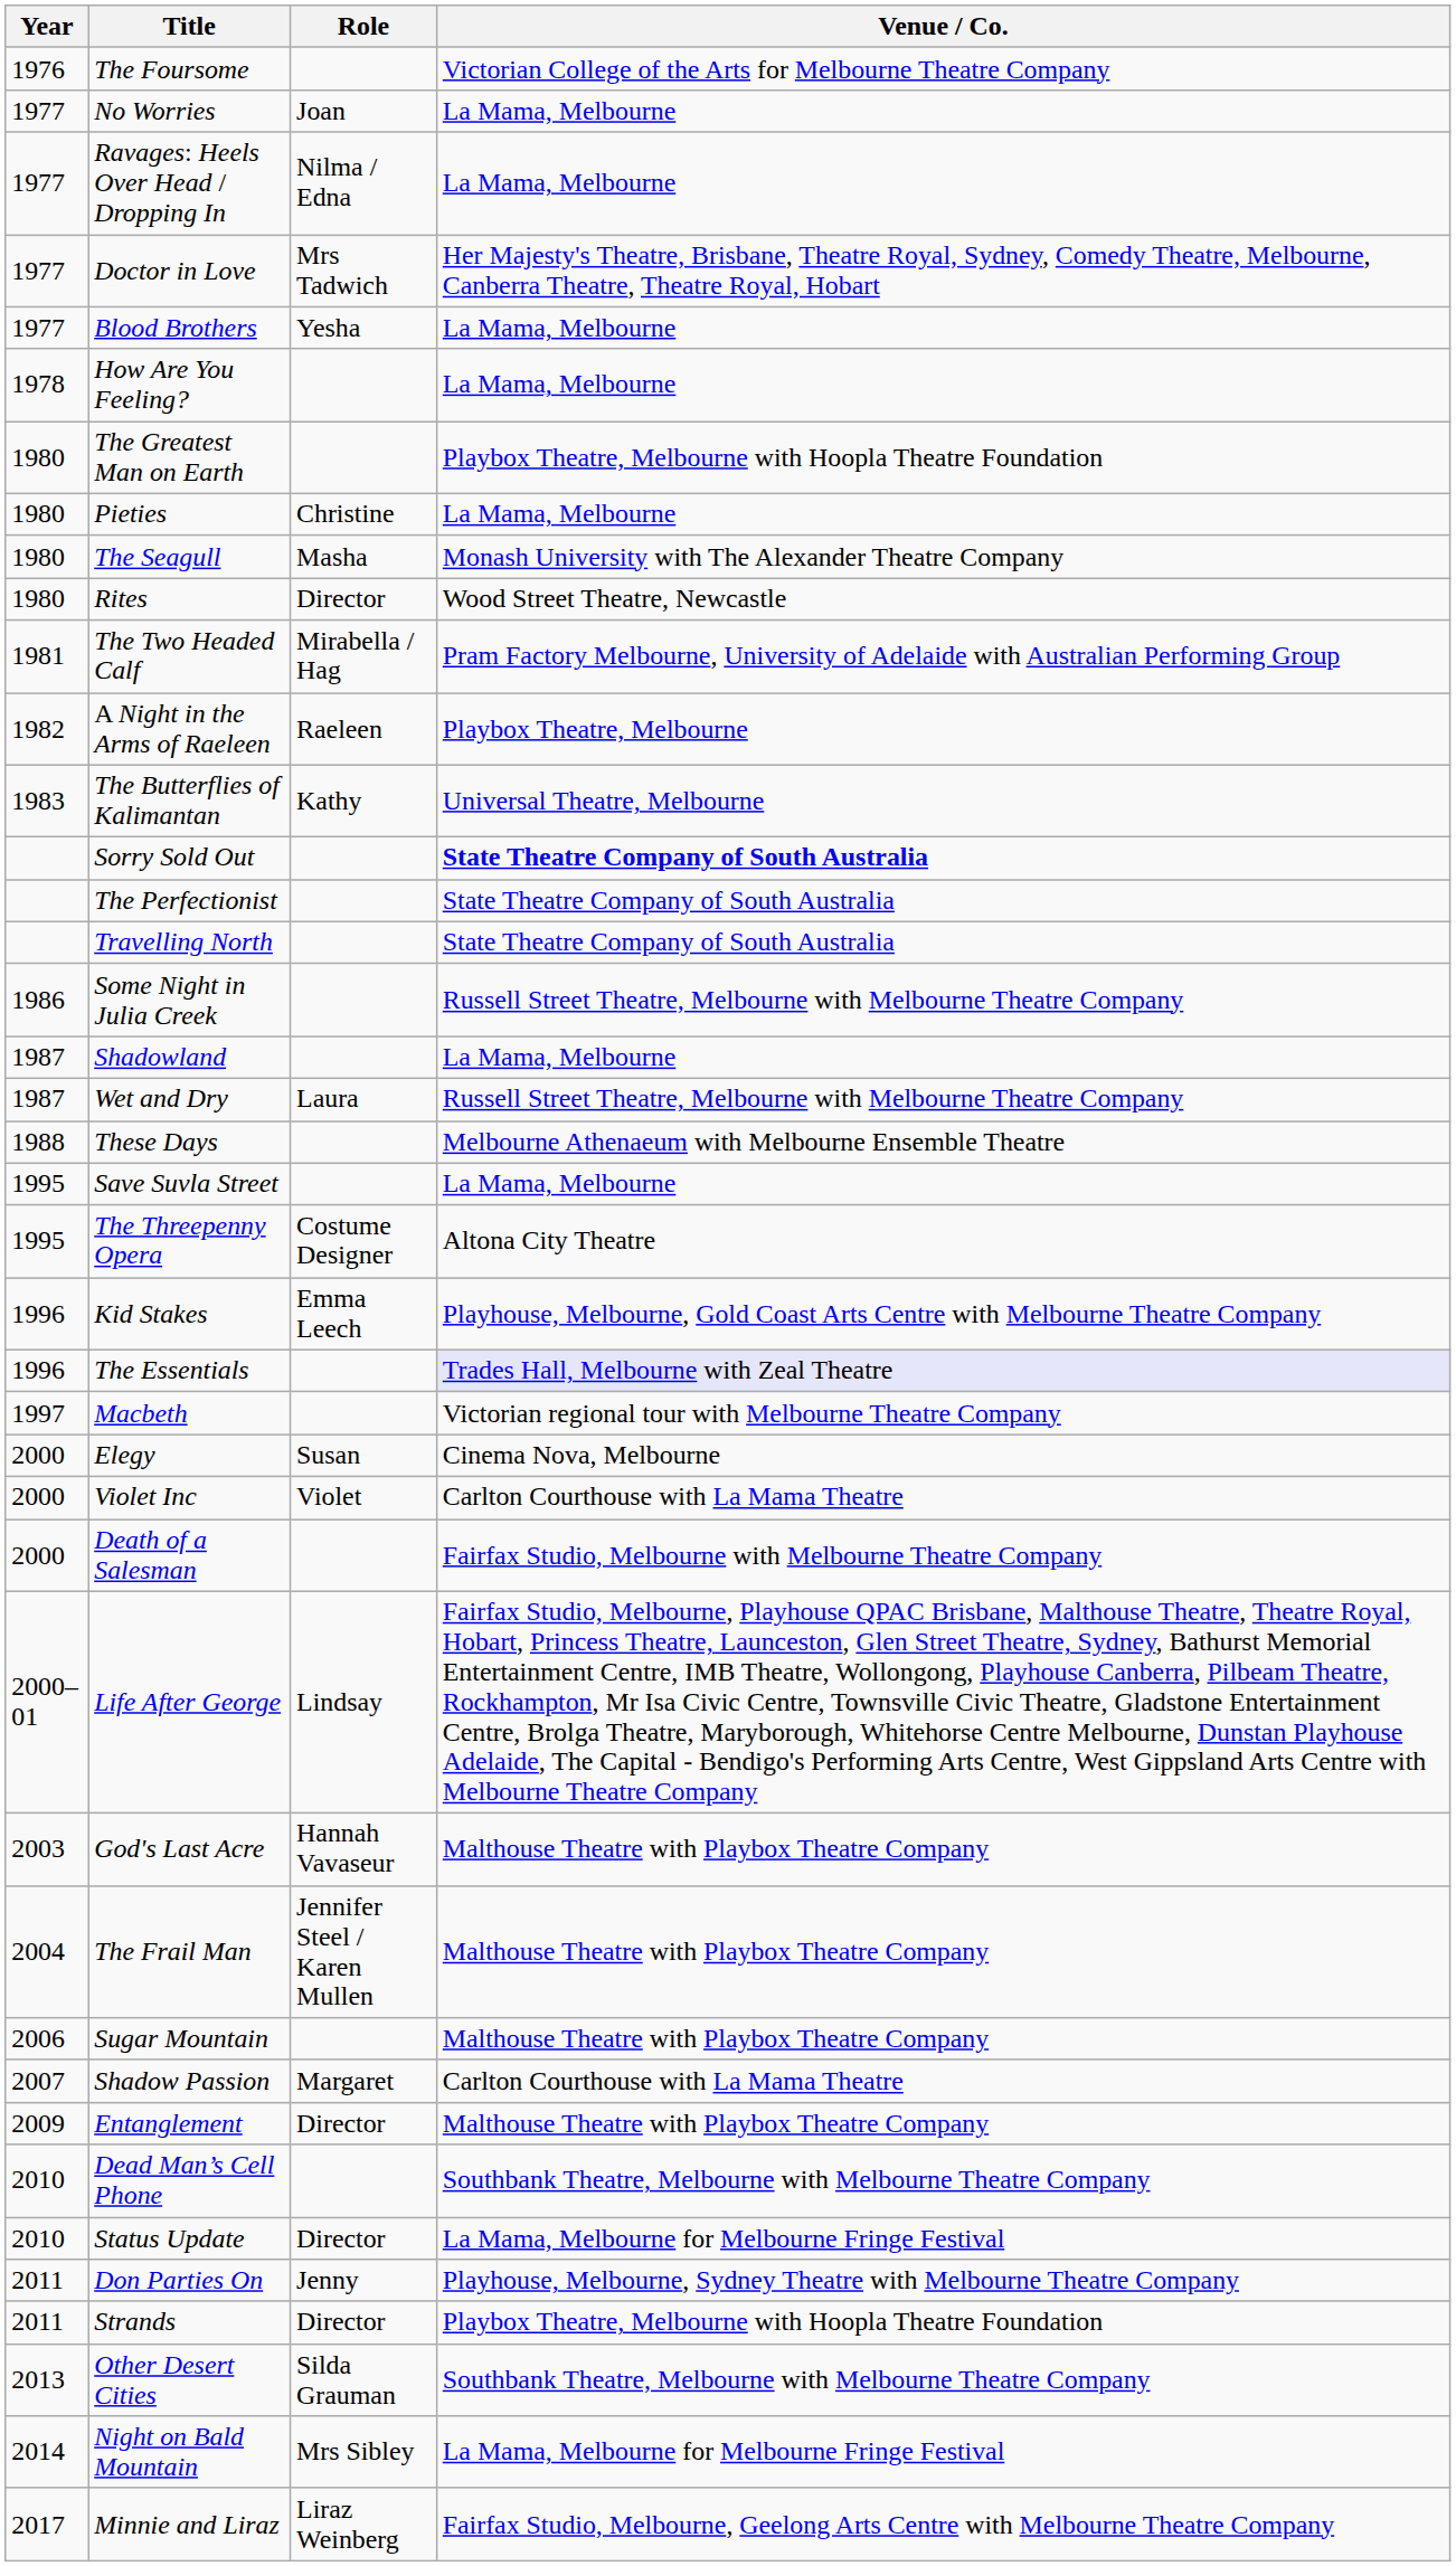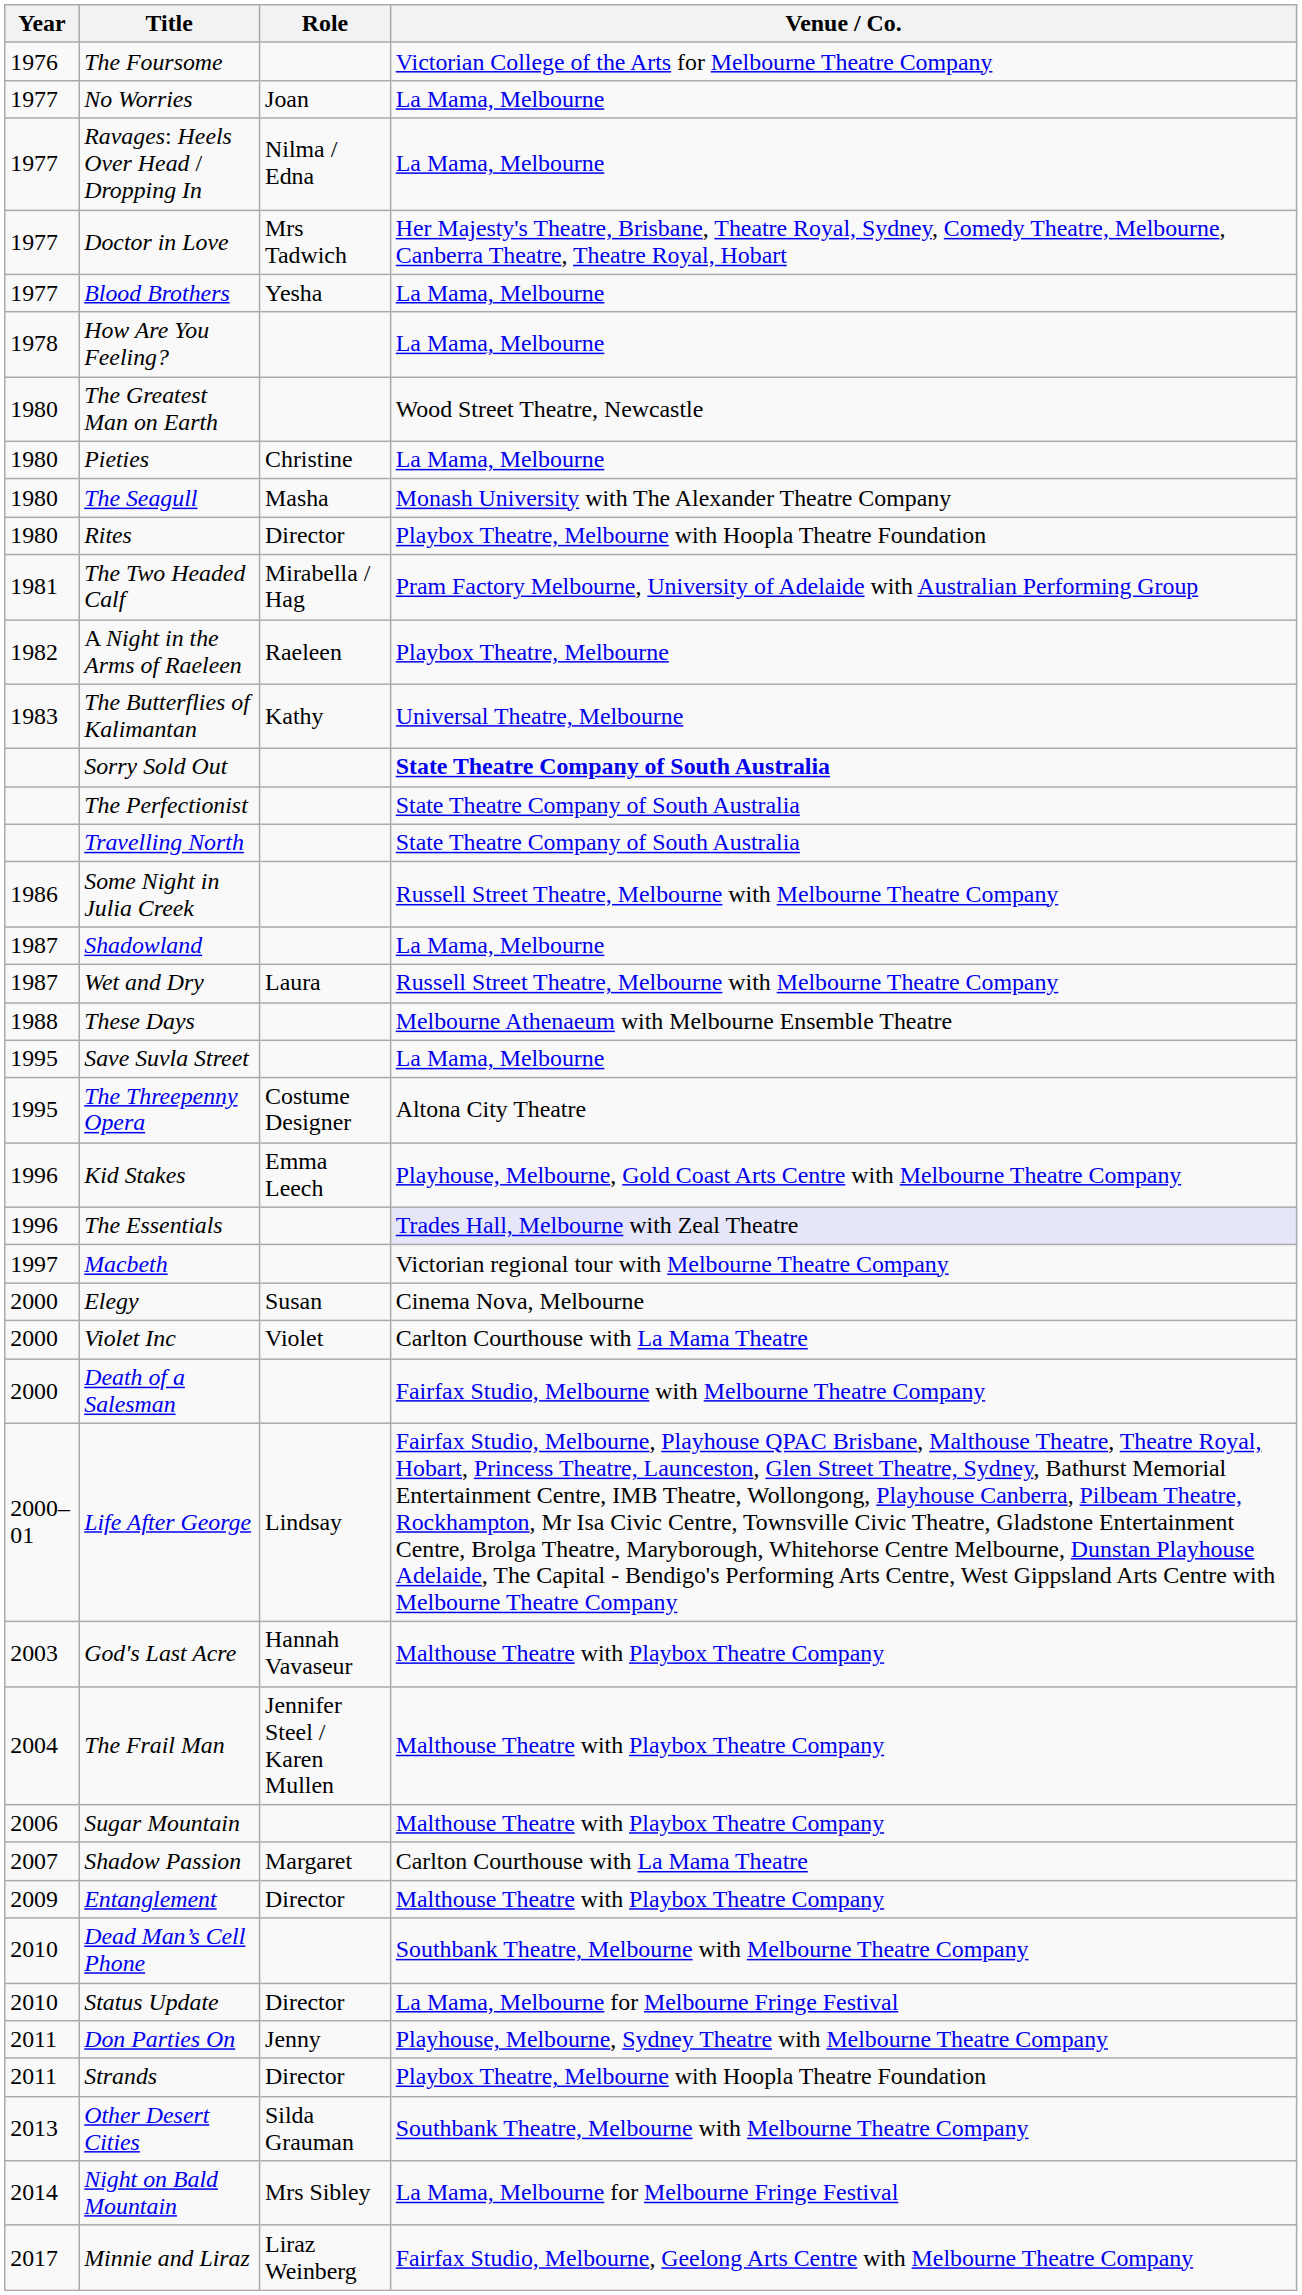 <table class="wikitable">
 <tr>
 <th>Year</th>
 <th>Title</th>
 <th>Role</th>
 <th>Venue / Co.</th>
 </tr>
 <tr>
 <td>1976</td>
 <td><em>The Foursome</em></td>
 <td></td>
 <td><a href='#'>Victorian College of the Arts</a> for <a href='#'>Melbourne Theatre Company</a></td>
 </tr>
 <tr>
 <td>1977</td>
 <td><em>No Worries</em></td>
 <td>Joan</td>
 <td><a href='#'>La Mama, Melbourne</a></td>
 </tr>
 <tr>
 <td>1977</td>
 <td><em>Ravages</em>: <em>Heels Over Head</em> / <em>Dropping In</em></td>
 <td>Nilma / Edna</td>
 <td><a href='#'>La Mama, Melbourne</a></td>
 </tr>
 <tr>
 <td>1977</td>
 <td><em>Doctor in Love</em></td>
 <td>Mrs Tadwich</td>
 <td><a href='#'>Her Majesty's Theatre, Brisbane</a>, <a href='#'>Theatre Royal, Sydney</a>, <a href='#'>Comedy Theatre, Melbourne</a>, <a href='#'>Canberra Theatre</a>, <a href='#'>Theatre Royal, Hobart</a></td>
 </tr>
 <tr>
 <td>1977</td>
 <td><em><a href='#'>Blood Brothers</a></em></td>
 <td>Yesha</td>
 <td><a href='#'>La Mama, Melbourne</a></td>
 </tr>
 <tr>
 <td>1978</td>
 <td><em>How Are You Feeling?</em></td>
 <td></td>
 <td><a href='#'>La Mama, Melbourne</a></td>
 </tr>
 <tr>
 <td>1980</td>
 <td><em>The Greatest Man on Earth</em></td>
 <td></td>
-<td><a href='#'>Playbox Theatre, Melbourne</a> with Hoopla Theatre Foundation</td>
+<td>Wood Street Theatre, Newcastle</td>
 </tr>
 <tr>
 <td>1980</td>
 <td><em>Pieties</em></td>
 <td>Christine</td>
 <td><a href='#'>La Mama, Melbourne</a></td>
 </tr>
 <tr>
 <td>1980</td>
 <td><em><a href='#'>The Seagull</a></em></td>
 <td>Masha</td>
 <td><a href='#'>Monash University</a> with The Alexander Theatre Company</td>
 </tr>
 <tr>
 <td>1980</td>
 <td><em>Rites</em></td>
 <td>Director</td>
-<td>Wood Street Theatre, Newcastle</td>
+<td><a href='#'>Playbox Theatre, Melbourne</a> with Hoopla Theatre Foundation</td>
 </tr>
 <tr>
 <td>1981</td>
 <td><em>The Two Headed Calf</em></td>
 <td>Mirabella / Hag</td>
 <td><a href='#'>Pram Factory Melbourne</a>, <a href='#'>University of Adelaide</a> with <a href='#'>Australian Performing Group</a></td>
 </tr>
 <tr>
 <td>1982</td>
 <td>A <em>Night in the Arms of Raeleen</em></td>
 <td>Raeleen</td>
 <td><a href='#'>Playbox Theatre, Melbourne</a></td>
 </tr>
 <tr>
 <td>1983</td>
 <td><em>The Butterflies of Kalimantan</em></td>
 <td>Kathy</td>
 <td><a href='#'>Universal Theatre, Melbourne</a></td>
 </tr>
 <tr>
 <td></td>
 <td><em>Sorry Sold Out</em></td>
 <td></td>
 <td><strong><a href='#'>State Theatre Company of South Australia</a></strong></td>
 </tr>
 <tr>
 <td></td>
 <td><em>The Perfectionist</em></td>
 <td></td>
 <td><a href='#'>State Theatre Company of South Australia</a></td>
 </tr>
 <tr>
 <td></td>
 <td><em><a href='#'>Travelling North</a></em></td>
 <td></td>
 <td><a href='#'>State Theatre Company of South Australia</a></td>
 </tr>
 <tr>
 <td>1986</td>
 <td><em>Some Night in Julia Creek</em></td>
 <td></td>
 <td><a href='#'>Russell Street Theatre, Melbourne</a> with <a href='#'>Melbourne Theatre Company</a></td>
 </tr>
 <tr>
 <td>1987</td>
 <td><em><a href='#'>Shadowland</a></em></td>
 <td></td>
 <td><a href='#'>La Mama, Melbourne</a></td>
 </tr>
 <tr>
 <td>1987</td>
 <td><em>Wet and Dry</em></td>
 <td>Laura</td>
 <td><a href='#'>Russell Street Theatre, Melbourne</a> with <a href='#'>Melbourne Theatre Company</a></td>
 </tr>
 <tr>
 <td>1988</td>
 <td><em>These Days</em></td>
 <td></td>
 <td><a href='#'>Melbourne Athenaeum</a> with Melbourne Ensemble Theatre</td>
 </tr>
 <tr>
 <td>1995</td>
 <td><em>Save Suvla Street</em></td>
 <td></td>
 <td><a href='#'>La Mama, Melbourne</a></td>
 </tr>
 <tr>
 <td>1995</td>
 <td><em><a href='#'>The Threepenny Opera</a></em></td>
 <td>Costume Designer</td>
 <td>Altona City Theatre</td>
 </tr>
 <tr>
 <td>1996</td>
 <td><em>Kid Stakes</em></td>
 <td>Emma Leech</td>
 <td><a href='#'>Playhouse, Melbourne</a>, <a href='#'>Gold Coast Arts Centre</a> with <a href='#'>Melbourne Theatre Company</a></td>
 </tr>
 <tr>
 <td>1996</td>
 <td><em>The Essentials</em></td>
 <td></td>
 <td style="background: lavender;"><a href='#'>Trades Hall, Melbourne</a> with Zeal Theatre</td>
 </tr>
 <tr>
 <td>1997</td>
 <td><em><a href='#'>Macbeth</a></em></td>
 <td></td>
 <td>Victorian regional tour with <a href='#'>Melbourne Theatre Company</a></td>
 </tr>
 <tr>
 <td>2000</td>
 <td><em>Elegy</em></td>
 <td>Susan</td>
 <td>Cinema Nova, Melbourne</td>
 </tr>
 <tr>
 <td>2000</td>
 <td><em>Violet Inc</em></td>
 <td>Violet</td>
 <td>Carlton Courthouse with <a href='#'>La Mama Theatre</a></td>
 </tr>
 <tr>
 <td>2000</td>
 <td><em><a href='#'>Death of a Salesman</a></em></td>
 <td></td>
 <td><a href='#'>Fairfax Studio, Melbourne</a> with <a href='#'>Melbourne Theatre Company</a></td>
 </tr>
 <tr>
 <td>2000–01</td>
 <td><em><a href='#'>Life After George</a></em></td>
 <td>Lindsay</td>
 <td><a href='#'>Fairfax Studio, Melbourne</a>, <a href='#'>Playhouse QPAC Brisbane</a>, <a href='#'>Malthouse Theatre</a>, <a href='#'>Theatre Royal, Hobart</a>, <a href='#'>Princess Theatre, Launceston</a>, <a href='#'>Glen Street Theatre, Sydney</a>, Bathurst Memorial Entertainment Centre, IMB Theatre, Wollongong, <a href='#'>Playhouse Canberra</a>, <a href='#'>Pilbeam Theatre, Rockhampton</a>, Mr Isa Civic Centre, Townsville Civic Theatre, Gladstone Entertainment Centre, Brolga Theatre, Maryborough, Whitehorse Centre Melbourne, <a href='#'>Dunstan Playhouse Adelaide</a>, The Capital - Bendigo's Performing Arts Centre, West Gippsland Arts Centre with <a href='#'>Melbourne Theatre Company</a></td>
 </tr>
 <tr>
 <td>2003</td>
 <td><em>God's Last Acre</em></td>
 <td>Hannah Vavaseur</td>
 <td><a href='#'>Malthouse Theatre</a> with <a href='#'>Playbox Theatre Company</a></td>
 </tr>
 <tr>
 <td>2004</td>
 <td><em>The Frail Man</em></td>
 <td>Jennifer Steel / Karen Mullen</td>
 <td><a href='#'>Malthouse Theatre</a> with <a href='#'>Playbox Theatre Company</a></td>
 </tr>
 <tr>
 <td>2006</td>
 <td><em>Sugar Mountain</em></td>
 <td></td>
 <td><a href='#'>Malthouse Theatre</a> with <a href='#'>Playbox Theatre Company</a></td>
 </tr>
 <tr>
 <td>2007</td>
 <td><em>Shadow Passion</em></td>
 <td>Margaret</td>
 <td>Carlton Courthouse with <a href='#'>La Mama Theatre</a></td>
 </tr>
 <tr>
 <td>2009</td>
 <td><em><a href='#'>Entanglement</a></em></td>
 <td>Director</td>
 <td><a href='#'>Malthouse Theatre</a> with <a href='#'>Playbox Theatre Company</a></td>
 </tr>
 <tr>
 <td>2010</td>
 <td><em><a href='#'>Dead Man’s Cell Phone</a></em></td>
 <td></td>
 <td><a href='#'>Southbank Theatre, Melbourne</a> with <a href='#'>Melbourne Theatre Company</a></td>
 </tr>
 <tr>
 <td>2010</td>
 <td><em>Status Update</em></td>
 <td>Director</td>
 <td><a href='#'>La Mama, Melbourne</a> for <a href='#'>Melbourne Fringe Festival</a></td>
 </tr>
 <tr>
 <td>2011</td>
 <td><em><a href='#'>Don Parties On</a></em></td>
 <td>Jenny</td>
 <td><a href='#'>Playhouse, Melbourne</a>, <a href='#'>Sydney Theatre</a> with <a href='#'>Melbourne Theatre Company</a></td>
 </tr>
 <tr>
 <td>2011</td>
 <td><em>Strands</em></td>
 <td>Director</td>
 <td><a href='#'>Playbox Theatre, Melbourne</a> with Hoopla Theatre Foundation</td>
 </tr>
 <tr>
 <td>2013</td>
 <td><em><a href='#'>Other Desert Cities</a></em></td>
 <td>Silda Grauman</td>
 <td><a href='#'>Southbank Theatre, Melbourne</a> with <a href='#'>Melbourne Theatre Company</a></td>
 </tr>
 <tr>
 <td>2014</td>
 <td><em><a href='#'>Night on Bald Mountain</a></em></td>
 <td>Mrs Sibley</td>
 <td><a href='#'>La Mama, Melbourne</a> for <a href='#'>Melbourne Fringe Festival</a></td>
 </tr>
 <tr>
 <td>2017</td>
 <td><em>Minnie and Liraz</em></td>
 <td>Liraz Weinberg</td>
 <td><a href='#'>Fairfax Studio, Melbourne</a>, <a href='#'>Geelong Arts Centre</a> with <a href='#'>Melbourne Theatre Company</a></td>
 </tr>
 </table>
